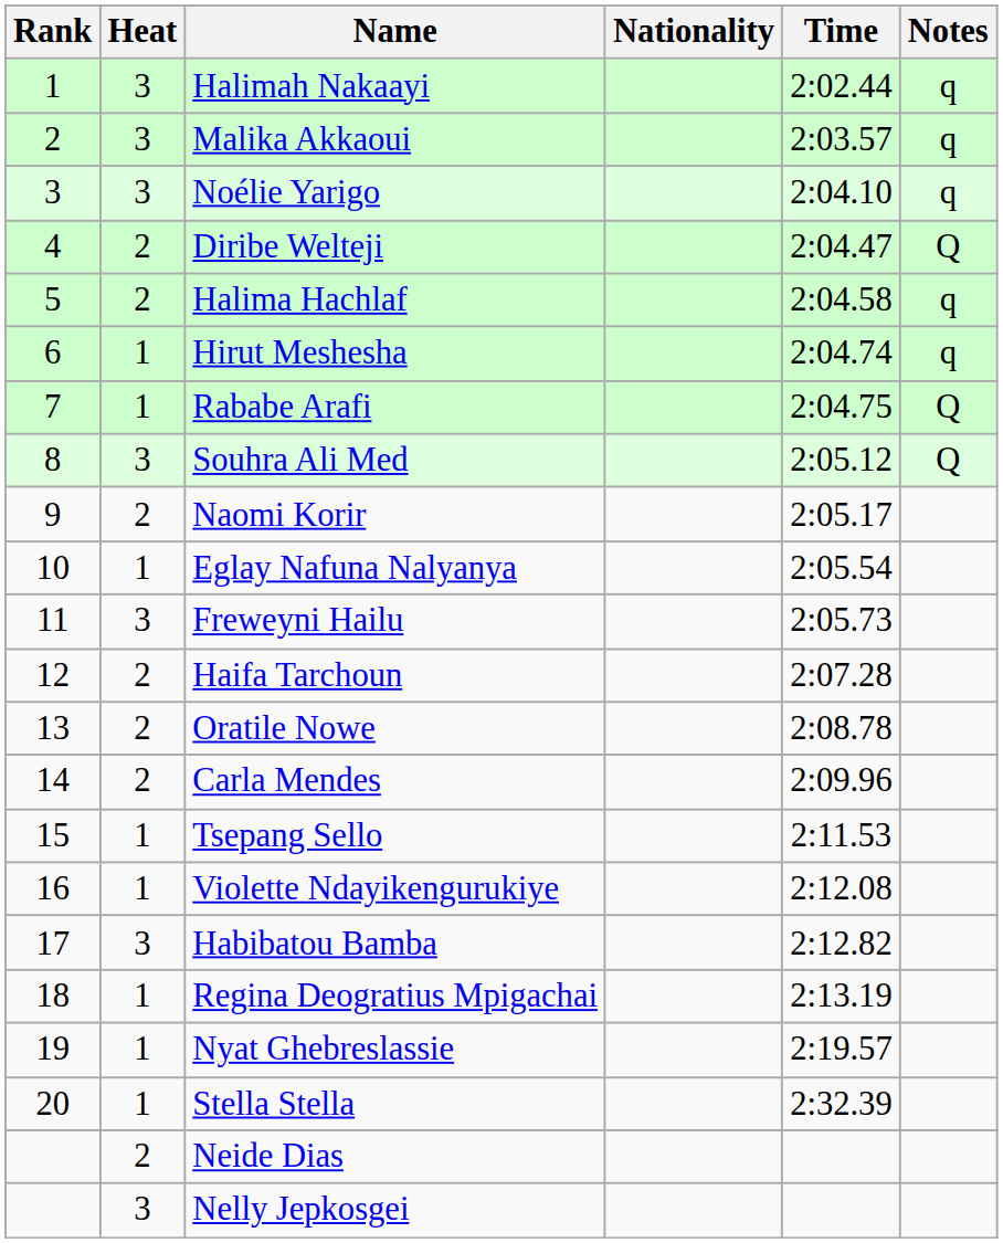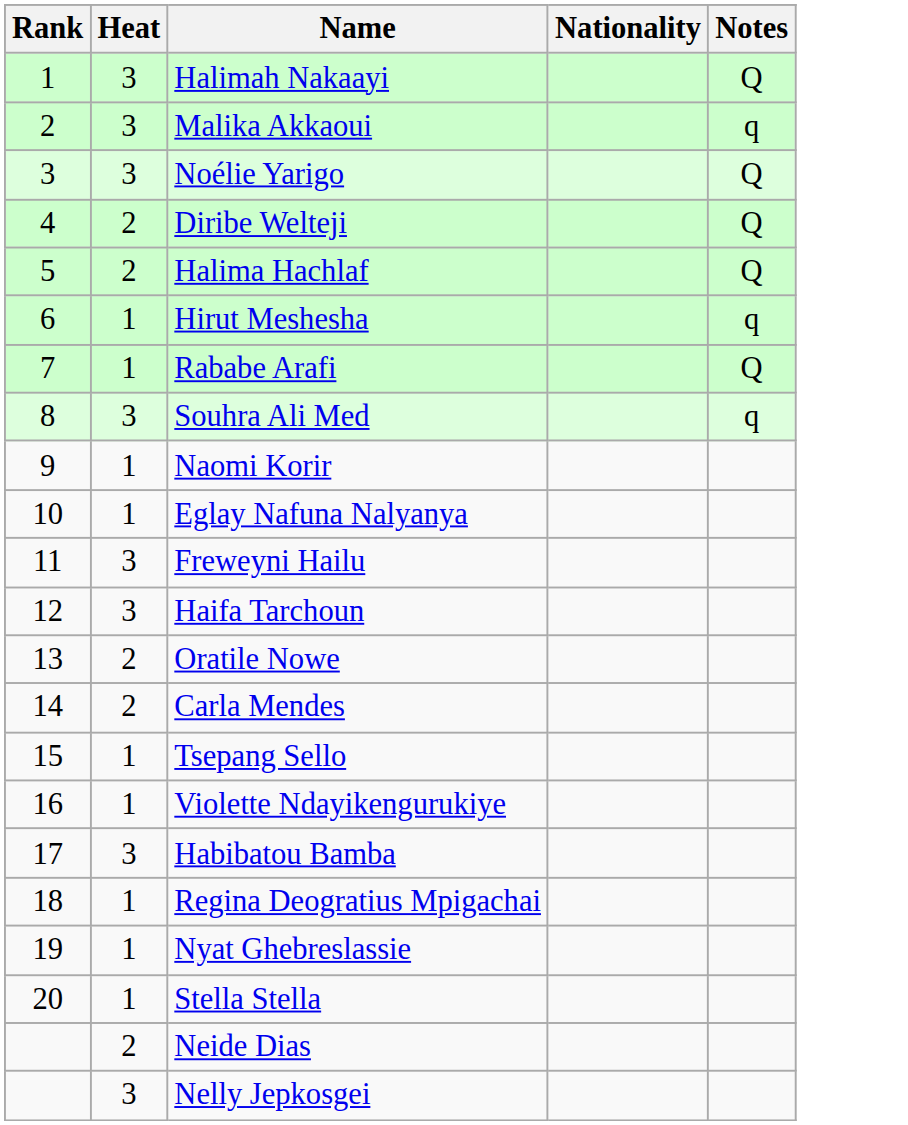 <table class="wikitable sortable" style="text-align:center">
 <tr>
 <th>Rank</th>
 <th>Heat</th>
 <th>Name</th>
 <th>Nationality</th>
-<th>Time</th>
 <th>Notes</th>
 </tr>
 <tr bgcolor=ccffcc>
 <td>1</td>
 <td>3</td>
 <td align=left><a href='#'>Halimah Nakaayi</a></td>
 <td align=left></td>
-<td>2:02.44</td>
-<td>q</td>
+<td>Q</td>
 </tr>
 <tr bgcolor=ccffcc>
 <td>2</td>
 <td>3</td>
 <td align=left><a href='#'>Malika Akkaoui</a></td>
 <td align=left></td>
-<td>2:03.57</td>
 <td>q</td>
 </tr>
 <tr bgcolor=ddffdd>
 <td>3</td>
 <td>3</td>
 <td align=left><a href='#'>Noélie Yarigo</a></td>
 <td align=left></td>
-<td>2:04.10</td>
-<td>q</td>
+<td>Q</td>
 </tr>
 <tr bgcolor=ccffcc>
 <td>4</td>
 <td>2</td>
 <td align=left><a href='#'>Diribe Welteji</a></td>
 <td align=left></td>
-<td>2:04.47</td>
 <td>Q</td>
 </tr>
 <tr bgcolor=ccffcc>
 <td>5</td>
 <td>2</td>
 <td align=left><a href='#'>Halima Hachlaf</a></td>
 <td align=left></td>
-<td>2:04.58</td>
-<td>q</td>
+<td>Q</td>
 </tr>
 <tr bgcolor=ccffcc>
 <td>6</td>
 <td>1</td>
 <td align=left><a href='#'>Hirut Meshesha</a></td>
 <td align=left></td>
-<td>2:04.74</td>
 <td>q</td>
 </tr>
 <tr bgcolor=ccffcc>
 <td>7</td>
 <td>1</td>
 <td align=left><a href='#'>Rababe Arafi</a></td>
 <td align=left></td>
-<td>2:04.75</td>
 <td>Q</td>
 </tr>
 <tr bgcolor=ddffdd>
 <td>8</td>
 <td>3</td>
 <td align=left><a href='#'>Souhra Ali Med</a></td>
 <td align=left></td>
-<td>2:05.12</td>
-<td>Q</td>
+<td>q</td>
 </tr>
 <tr>
 <td>9</td>
-<td>2</td>
+<td>1</td>
 <td align=left><a href='#'>Naomi Korir</a></td>
 <td align=left></td>
-<td>2:05.17</td>
 <td></td>
 </tr>
 <tr>
 <td>10</td>
 <td>1</td>
 <td align=left><a href='#'>Eglay Nafuna Nalyanya</a></td>
 <td align=left></td>
-<td>2:05.54</td>
 <td></td>
 </tr>
 <tr>
 <td>11</td>
 <td>3</td>
 <td align=left><a href='#'>Freweyni Hailu</a></td>
 <td align=left></td>
-<td>2:05.73</td>
 <td></td>
 </tr>
 <tr>
 <td>12</td>
-<td>2</td>
+<td>3</td>
 <td align=left><a href='#'>Haifa Tarchoun</a></td>
 <td align=left></td>
-<td>2:07.28</td>
 <td></td>
 </tr>
 <tr>
 <td>13</td>
 <td>2</td>
 <td align=left><a href='#'>Oratile Nowe</a></td>
 <td align=left></td>
-<td>2:08.78</td>
 <td></td>
 </tr>
 <tr>
 <td>14</td>
 <td>2</td>
 <td align=left><a href='#'>Carla Mendes</a></td>
 <td align=left></td>
-<td>2:09.96</td>
 <td></td>
 </tr>
 <tr>
 <td>15</td>
 <td>1</td>
 <td align=left><a href='#'>Tsepang Sello</a></td>
 <td align=left></td>
-<td>2:11.53</td>
 <td></td>
 </tr>
 <tr>
 <td>16</td>
 <td>1</td>
 <td align=left><a href='#'>Violette Ndayikengurukiye</a></td>
 <td align=left></td>
-<td>2:12.08</td>
 <td></td>
 </tr>
 <tr>
 <td>17</td>
 <td>3</td>
 <td align=left><a href='#'>Habibatou Bamba</a></td>
 <td align=left></td>
-<td>2:12.82</td>
 <td></td>
 </tr>
 <tr>
 <td>18</td>
 <td>1</td>
 <td align=left><a href='#'>Regina Deogratius Mpigachai</a></td>
 <td align=left></td>
-<td>2:13.19</td>
 <td></td>
 </tr>
 <tr>
 <td>19</td>
 <td>1</td>
 <td align=left><a href='#'>Nyat Ghebreslassie</a></td>
 <td align=left></td>
-<td>2:19.57</td>
 <td></td>
 </tr>
 <tr>
 <td>20</td>
 <td>1</td>
 <td align=left><a href='#'>Stella Stella</a></td>
 <td align=left></td>
-<td>2:32.39</td>
 <td></td>
 </tr>
 <tr>
 <td></td>
 <td>2</td>
 <td align=left><a href='#'>Neide Dias</a></td>
 <td align=left></td>
 <td></td>
-<td></td>
 </tr>
 <tr>
 <td></td>
 <td>3</td>
 <td align=left><a href='#'>Nelly Jepkosgei</a></td>
 <td align=left></td>
 <td></td>
-<td></td>
 </tr>
 </table>
